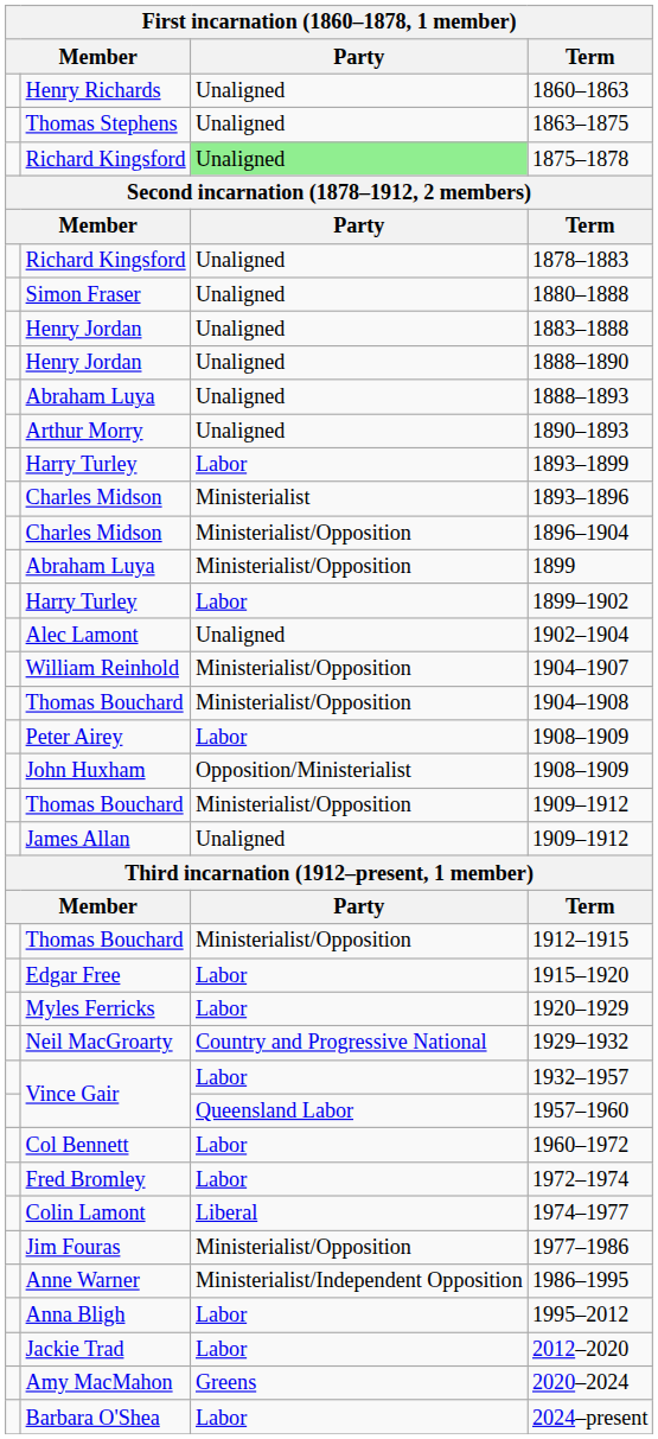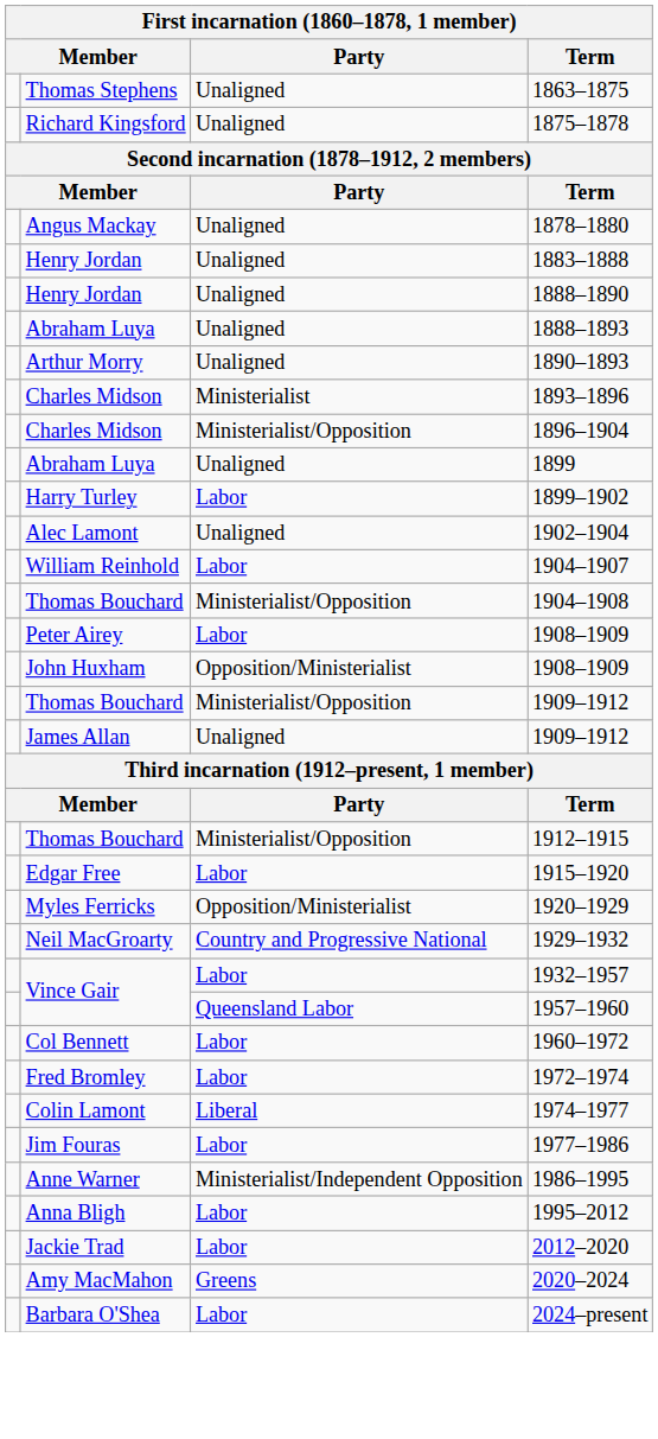 <table class="wikitable">
 <tr>
 <th colspan="4">First incarnation (1860–1878, 1 member)</th>
 </tr>
 <tr>
 <th colspan="2">Member</th>
 <th>Party</th>
 <th>Term</th>
 </tr>
 <tr>
 <td> </td>
-<td><a href='#'>Henry Richards</a></td>
-<td>Unaligned</td>
-<td>1860–1863</td>
-</tr>
-<tr>
-<td> </td>
 <td><a href='#'>Thomas Stephens</a></td>
 <td>Unaligned</td>
 <td>1863–1875</td>
 </tr>
 <tr>
 <td> </td>
 <td><a href='#'>Richard Kingsford</a></td>
-<td style="background: lightgreen;">Unaligned</td>
+<td>Unaligned</td>
 <td>1875–1878</td>
 </tr>
 <tr>
 <th colspan="4">Second incarnation (1878–1912, 2 members)</th>
 </tr>
 <tr>
 <th colspan="2">Member</th>
 <th>Party</th>
 <th>Term</th>
 </tr>
 <tr>
 <td> </td>
-<td><a href='#'>Richard Kingsford</a></td>
+<td><a href='#'>Angus Mackay</a></td>
 <td>Unaligned</td>
-<td>1878–1883</td>
-</tr>
-<tr>
-<td> </td>
-<td><a href='#'>Simon Fraser</a></td>
-<td>Unaligned</td>
-<td>1880–1888</td>
+<td>1878–1880</td>
 </tr>
 <tr>
 <td> </td>
 <td><a href='#'>Henry Jordan</a></td>
 <td>Unaligned</td>
 <td>1883–1888</td>
 </tr>
 <tr>
 <td> </td>
 <td><a href='#'>Henry Jordan</a></td>
 <td>Unaligned</td>
 <td>1888–1890</td>
 </tr>
 <tr>
 <td> </td>
 <td><a href='#'>Abraham Luya</a></td>
 <td>Unaligned</td>
 <td>1888–1893</td>
 </tr>
 <tr>
 <td> </td>
 <td><a href='#'>Arthur Morry</a></td>
 <td>Unaligned</td>
 <td>1890–1893</td>
 </tr>
 <tr>
 <td> </td>
-<td><a href='#'>Harry Turley</a></td>
-<td><a href='#'>Labor</a></td>
-<td>1893–1899</td>
-</tr>
-<tr>
-<td> </td>
 <td><a href='#'>Charles Midson</a></td>
 <td>Ministerialist</td>
 <td>1893–1896</td>
 </tr>
 <tr>
 <td> </td>
 <td><a href='#'>Charles Midson</a></td>
 <td>Ministerialist/Opposition</td>
 <td>1896–1904</td>
 </tr>
 <tr>
 <td> </td>
 <td><a href='#'>Abraham Luya</a></td>
-<td>Ministerialist/Opposition</td>
+<td>Unaligned</td>
 <td>1899</td>
 </tr>
 <tr>
 <td> </td>
 <td><a href='#'>Harry Turley</a></td>
 <td><a href='#'>Labor</a></td>
 <td>1899–1902</td>
 </tr>
 <tr>
 <td> </td>
 <td><a href='#'>Alec Lamont</a></td>
 <td>Unaligned</td>
 <td>1902–1904</td>
 </tr>
 <tr>
 <td> </td>
 <td><a href='#'>William Reinhold</a></td>
-<td>Ministerialist/Opposition</td>
+<td><a href='#'>Labor</a></td>
 <td>1904–1907</td>
 </tr>
 <tr>
 <td> </td>
 <td><a href='#'>Thomas Bouchard</a></td>
 <td>Ministerialist/Opposition</td>
 <td>1904–1908</td>
 </tr>
 <tr>
 <td> </td>
 <td><a href='#'>Peter Airey</a></td>
 <td><a href='#'>Labor</a></td>
 <td>1908–1909</td>
 </tr>
 <tr>
 <td> </td>
 <td><a href='#'>John Huxham</a></td>
 <td>Opposition/Ministerialist</td>
 <td>1908–1909</td>
 </tr>
 <tr>
 <td> </td>
 <td><a href='#'>Thomas Bouchard</a></td>
 <td>Ministerialist/Opposition</td>
 <td>1909–1912</td>
 </tr>
 <tr>
 <td> </td>
 <td><a href='#'>James Allan</a></td>
 <td>Unaligned</td>
 <td>1909–1912</td>
 </tr>
 <tr>
 <th colspan="4">Third incarnation (1912–present, 1 member)</th>
 </tr>
 <tr>
 <th colspan="2">Member</th>
 <th>Party</th>
 <th>Term</th>
 </tr>
 <tr>
 <td> </td>
 <td><a href='#'>Thomas Bouchard</a></td>
 <td>Ministerialist/Opposition</td>
 <td>1912–1915</td>
 </tr>
 <tr>
 <td> </td>
 <td><a href='#'>Edgar Free</a></td>
 <td><a href='#'>Labor</a></td>
 <td>1915–1920</td>
 </tr>
 <tr>
 <td> </td>
 <td><a href='#'>Myles Ferricks</a></td>
-<td><a href='#'>Labor</a></td>
+<td>Opposition/Ministerialist</td>
 <td>1920–1929</td>
 </tr>
 <tr>
 <td> </td>
 <td><a href='#'>Neil MacGroarty</a></td>
 <td><a href='#'>Country and Progressive National</a></td>
 <td>1929–1932</td>
 </tr>
 <tr>
 <td> </td>
 <td rowspan="2"><a href='#'>Vince Gair</a></td>
 <td><a href='#'>Labor</a></td>
 <td>1932–1957</td>
 </tr>
 <tr>
 <td> </td>
 <td><a href='#'>Queensland Labor</a></td>
 <td>1957–1960</td>
 </tr>
 <tr>
 <td> </td>
 <td><a href='#'>Col Bennett</a></td>
 <td><a href='#'>Labor</a></td>
 <td>1960–1972</td>
 </tr>
 <tr>
 <td> </td>
 <td><a href='#'>Fred Bromley</a></td>
 <td><a href='#'>Labor</a></td>
 <td>1972–1974</td>
 </tr>
 <tr>
 <td> </td>
 <td><a href='#'>Colin Lamont</a></td>
 <td><a href='#'>Liberal</a></td>
 <td>1974–1977</td>
 </tr>
 <tr>
 <td> </td>
 <td><a href='#'>Jim Fouras</a></td>
-<td>Ministerialist/Opposition</td>
+<td><a href='#'>Labor</a></td>
 <td>1977–1986</td>
 </tr>
 <tr>
 <td> </td>
 <td><a href='#'>Anne Warner</a></td>
 <td>Ministerialist/Independent Opposition</td>
 <td>1986–1995</td>
 </tr>
 <tr>
 <td> </td>
 <td><a href='#'>Anna Bligh</a></td>
 <td><a href='#'>Labor</a></td>
 <td>1995–2012</td>
 </tr>
 <tr>
 <td> </td>
 <td><a href='#'>Jackie Trad</a></td>
 <td><a href='#'>Labor</a></td>
 <td><a href='#'>2012</a>–2020</td>
 </tr>
 <tr>
 <td> </td>
 <td><a href='#'>Amy MacMahon</a></td>
 <td><a href='#'>Greens</a></td>
 <td><a href='#'>2020</a>–2024</td>
 </tr>
 <tr>
 <td> </td>
 <td><a href='#'>Barbara O'Shea</a></td>
 <td><a href='#'>Labor</a></td>
 <td><a href='#'>2024</a>–present</td>
 </tr>
 <tr>
 </tr>
 </table>
